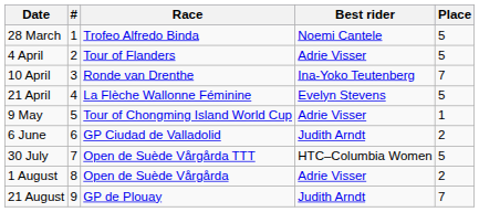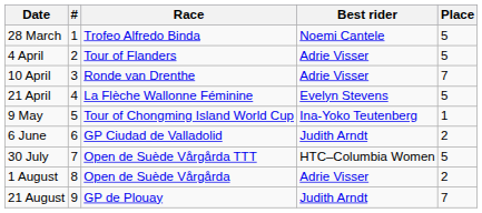 <table class="wikitable">
 <tr style="background:#ccccff;">
 <th>Date</th>
 <th>#</th>
 <th>Race</th>
 <th>Best rider</th>
 <th>Place</th>
 </tr>
 <tr>
 <td>28 March</td>
 <td>1</td>
 <td><a href='#'>Trofeo Alfredo Binda</a></td>
 <td> <a href='#'>Noemi Cantele</a></td>
 <td>5</td>
 </tr>
 <tr>
 <td>4 April</td>
 <td>2</td>
 <td><a href='#'>Tour of Flanders</a></td>
 <td> <a href='#'>Adrie Visser</a></td>
 <td>5</td>
 </tr>
 <tr>
 <td>10 April</td>
 <td>3</td>
 <td><a href='#'>Ronde van Drenthe</a></td>
-<td> <a href='#'>Ina-Yoko Teutenberg</a></td>
+<td> <a href='#'>Adrie Visser</a></td>
 <td>7</td>
 </tr>
 <tr>
 <td>21 April</td>
 <td>4</td>
 <td><a href='#'>La Flèche Wallonne Féminine</a></td>
 <td> <a href='#'>Evelyn Stevens</a></td>
 <td>5</td>
 </tr>
 <tr>
 <td>9  May</td>
 <td>5</td>
 <td><a href='#'>Tour of Chongming Island World Cup</a></td>
-<td> <a href='#'>Adrie Visser</a></td>
+<td> <a href='#'>Ina-Yoko Teutenberg</a></td>
 <td>1</td>
 </tr>
 <tr>
 <td>6 June</td>
 <td>6</td>
 <td><a href='#'>GP Ciudad de Valladolid</a></td>
 <td> <a href='#'>Judith Arndt</a></td>
 <td>2</td>
 </tr>
 <tr>
 <td>30 July</td>
 <td>7</td>
 <td><a href='#'>Open de Suède Vårgårda TTT</a></td>
 <td>HTC–Columbia Women</td>
 <td>5</td>
 </tr>
 <tr>
 <td>1 August</td>
 <td>8</td>
 <td><a href='#'>Open de Suède Vårgårda</a></td>
 <td> <a href='#'>Adrie Visser</a></td>
 <td>2</td>
 </tr>
 <tr>
 <td>21 August</td>
 <td>9</td>
 <td><a href='#'>GP de Plouay</a></td>
 <td> <a href='#'>Judith Arndt</a></td>
 <td>7</td>
 </tr>
 </table>
